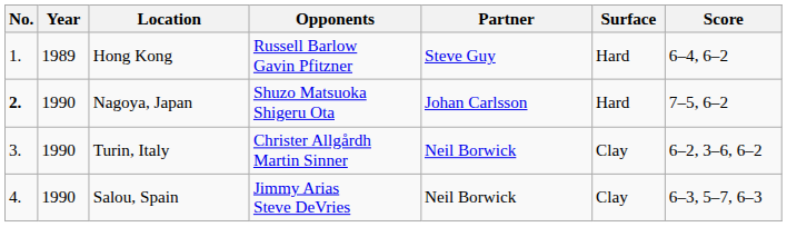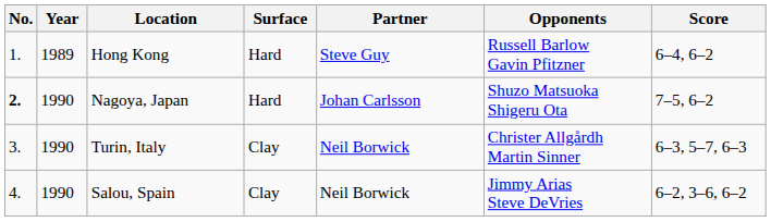 <table class="sortable wikitable" style=font-size:97%>
 <tr>
 <th width=20>No.</th>
 <th width=40>Year</th>
 <th width=140>Location</th>
+<th width=60>Surface</th>
+<th width=150>Partner</th>
 <th width=150>Opponents</th>
-<th width=150>Partner</th>
-<th width=60>Surface</th>
 <th width=100>Score</th>
 </tr>
 <tr>
 <td>1.</td>
 <td>1989</td>
 <td>Hong Kong</td>
+<td>Hard</td>
+<td> <a href='#'>Steve Guy</a></td>
 <td> <a href='#'>Russell Barlow</a><br> <a href='#'>Gavin Pfitzner</a></td>
-<td> <a href='#'>Steve Guy</a></td>
-<td>Hard</td>
 <td>6–4, 6–2</td>
 </tr>
 <tr>
 <td><strong>2.</strong></td>
 <td>1990</td>
 <td>Nagoya, Japan</td>
+<td>Hard</td>
+<td> <a href='#'>Johan Carlsson</a></td>
 <td> <a href='#'>Shuzo Matsuoka</a><br> <a href='#'>Shigeru Ota</a></td>
-<td> <a href='#'>Johan Carlsson</a></td>
-<td>Hard</td>
 <td>7–5, 6–2</td>
 </tr>
 <tr>
 <td>3.</td>
 <td>1990</td>
 <td>Turin, Italy</td>
+<td>Clay</td>
+<td> <a href='#'>Neil Borwick</a></td>
 <td> <a href='#'>Christer Allgårdh</a><br> <a href='#'>Martin Sinner</a></td>
-<td> <a href='#'>Neil Borwick</a></td>
-<td>Clay</td>
-<td>6–2, 3–6, 6–2</td>
+<td>6–3, 5–7, 6–3</td>
 </tr>
 <tr>
 <td>4.</td>
 <td>1990</td>
 <td>Salou, Spain</td>
+<td>Clay</td>
+<td> Neil Borwick</td>
 <td> <a href='#'>Jimmy Arias</a><br> <a href='#'>Steve DeVries</a></td>
-<td> Neil Borwick</td>
-<td>Clay</td>
-<td>6–3, 5–7, 6–3</td>
+<td>6–2, 3–6, 6–2</td>
 </tr>
 </table>
